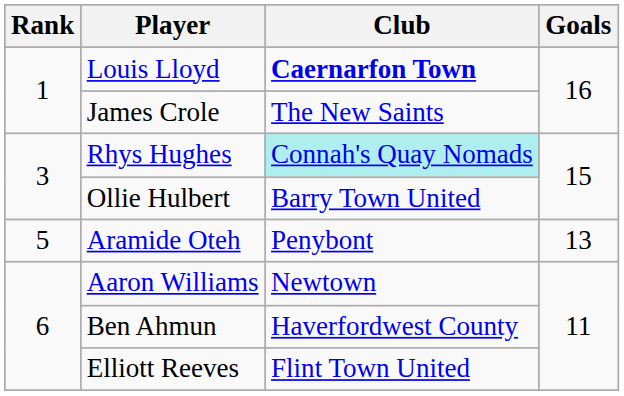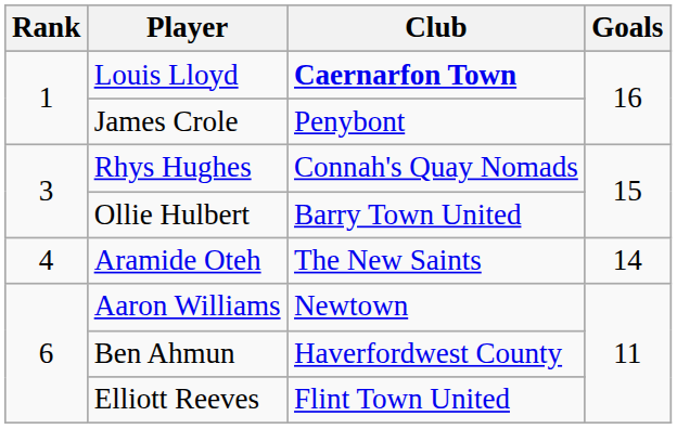 <table class="wikitable" style="text-align:center">
 <tr>
 <th>Rank</th>
 <th>Player</th>
 <th>Club</th>
 <th>Goals</th>
 </tr>
 <tr>
 <td rowspan="2">1</td>
 <td align="left"> <a href='#'>Louis Lloyd</a></td>
 <td align="left"><strong><a href='#'>Caernarfon Town</a></strong></td>
 <td rowspan="2">16</td>
 </tr>
 <tr>
 <td align="left"> James Crole</td>
-<td align="left"><a href='#'>The New Saints</a></td>
+<td align="left"><a href='#'>Penybont</a></td>
 </tr>
 <tr>
 <td rowspan="2">3</td>
 <td align="left"> <a href='#'>Rhys Hughes</a></td>
-<td align="left" style="background: paleturquoise;"><a href='#'>Connah's Quay Nomads</a></td>
+<td align="left"><a href='#'>Connah's Quay Nomads</a></td>
 <td rowspan="2">15</td>
 </tr>
 <tr>
 <td align="left"> Ollie Hulbert</td>
 <td align="left"><a href='#'>Barry Town United</a></td>
 </tr>
 <tr>
-<td>5</td>
+<td>4</td>
 <td align="left"> <a href='#'>Aramide Oteh</a></td>
-<td align="left"><a href='#'>Penybont</a></td>
-<td>13</td>
+<td align="left"><a href='#'>The New Saints</a></td>
+<td>14</td>
 </tr>
 <tr>
 <td rowspan="3">6</td>
 <td align="left"> <a href='#'>Aaron Williams</a></td>
 <td align="left"><a href='#'>Newtown</a></td>
 <td rowspan="3">11</td>
 </tr>
 <tr>
 <td align="left"> Ben Ahmun</td>
 <td align="left"><a href='#'>Haverfordwest County</a></td>
 </tr>
 <tr>
 <td align="left"> Elliott Reeves</td>
 <td align="left"><a href='#'>Flint Town United</a></td>
 </tr>
 </table>
